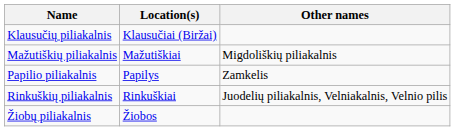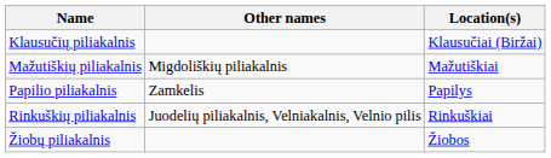 <table class="wikitable" style="font-size: 95%;">
 <tr>
 <th>Name</th>
+<th>Other names</th>
 <th>Location(s)</th>
-<th>Other names</th>
 </tr>
 <tr>
 <td><a href='#'>Klausučių piliakalnis</a></td>
+<td></td>
 <td><a href='#'>Klausučiai (Biržai)</a></td>
-<td></td>
 </tr>
 <tr>
 <td><a href='#'>Mažutiškių piliakalnis</a></td>
+<td>Migdoliškių piliakalnis</td>
 <td><a href='#'>Mažutiškiai</a></td>
-<td>Migdoliškių piliakalnis</td>
 </tr>
 <tr>
 <td><a href='#'>Papilio piliakalnis</a></td>
+<td>Zamkelis</td>
 <td><a href='#'>Papilys</a></td>
-<td>Zamkelis</td>
 </tr>
 <tr>
 <td><a href='#'>Rinkuškių piliakalnis</a></td>
+<td>Juodelių piliakalnis, Velniakalnis, Velnio pilis</td>
 <td><a href='#'>Rinkuškiai</a></td>
-<td>Juodelių piliakalnis, Velniakalnis, Velnio pilis</td>
 </tr>
 <tr>
 <td><a href='#'>Žiobų piliakalnis</a></td>
+<td></td>
 <td><a href='#'>Žiobos</a></td>
-<td></td>
 </tr>
 </table>
